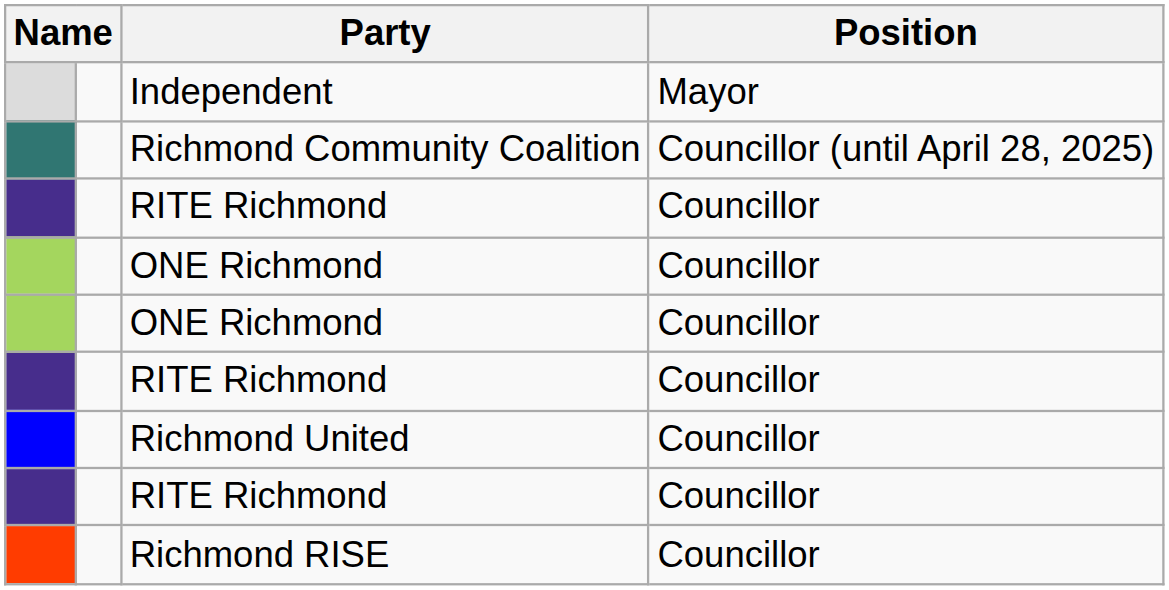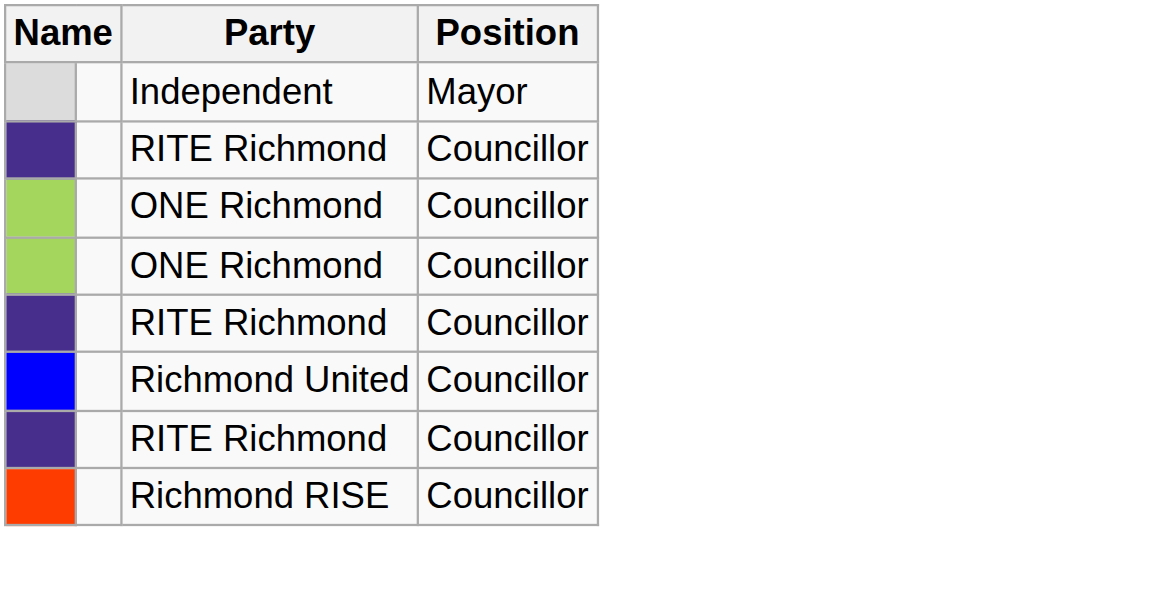 <table class="wikitable sortable">
 <tr>
 <th colspan="2">Name</th>
 <th>Party</th>
 <th>Position</th>
 </tr>
 <tr>
 <td style="background:gainsboro"></td>
 <td></td>
 <td>Independent</td>
 <td>Mayor</td>
-</tr>
-<tr>
-<td bgcolor=#307672> </td>
-<td></td>
-<td>Richmond Community Coalition</td>
-<td>Councillor (until April 28, 2025)</td>
 </tr>
 <tr>
 <td bgcolor=#472D8C> </td>
 <td></td>
 <td>RITE Richmond</td>
 <td>Councillor</td>
 </tr>
 <tr>
 <td bgcolor=#a4d65e> </td>
 <td></td>
 <td>ONE Richmond</td>
 <td>Councillor</td>
 </tr>
 <tr>
 <td bgcolor=#a4d65e> </td>
 <td></td>
 <td>ONE Richmond</td>
 <td>Councillor</td>
 </tr>
 <tr>
 <td bgcolor=#472D8C> </td>
 <td></td>
 <td>RITE Richmond</td>
 <td>Councillor</td>
 </tr>
 <tr>
 <td bgcolor=#0000FF> </td>
 <td></td>
 <td>Richmond United</td>
 <td>Councillor</td>
 </tr>
 <tr>
 <td bgcolor=#472D8C> </td>
 <td></td>
 <td>RITE Richmond</td>
 <td>Councillor</td>
 </tr>
 <tr>
 <td bgcolor=#FF3C00> </td>
 <td></td>
 <td>Richmond RISE</td>
 <td>Councillor</td>
 </tr>
 </table>
